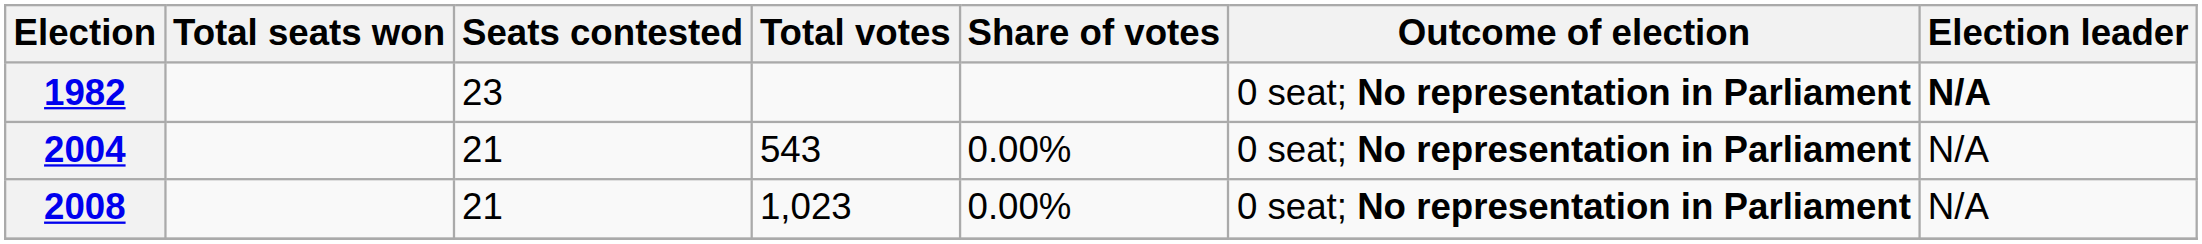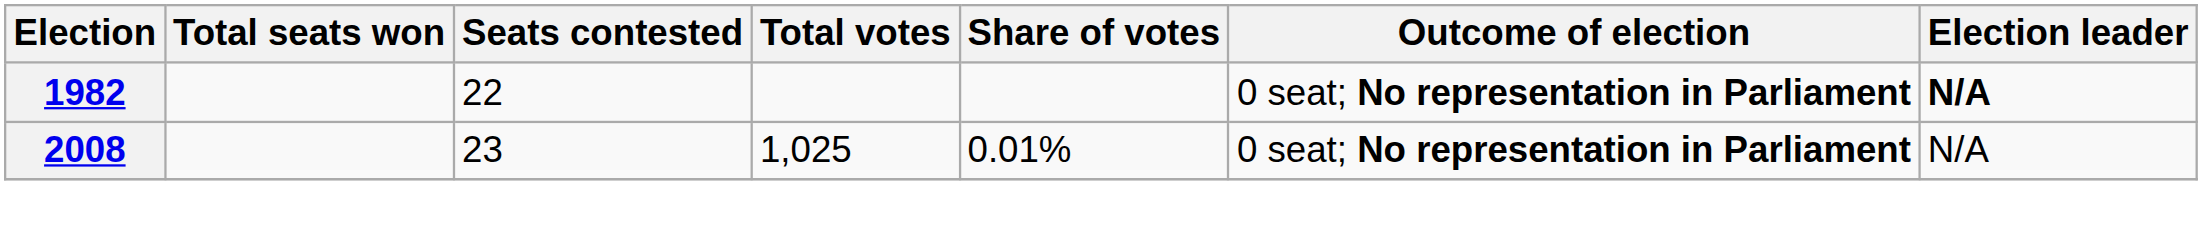 <table class="wikitable">
 <tr>
 <th>Election</th>
 <th>Total seats won</th>
 <th>Seats contested</th>
 <th>Total votes</th>
 <th>Share of votes</th>
 <th>Outcome of election</th>
 <th>Election leader</th>
 </tr>
 <tr>
 <th><a href='#'>1982</a></th>
 <td></td>
-<td>23</td>
+<td>22</td>
 <td></td>
 <td></td>
 <td>0 seat; <strong>No representation in Parliament</strong></td>
 <td><strong>N/A</strong></td>
 </tr>
 <tr>
-<th><a href='#'>2004</a></th>
-<td></td>
-<td>21</td>
-<td>543</td>
-<td>0.00%</td>
-<td>0 seat; <strong>No representation in Parliament</strong></td>
-<td>N/A</td>
-</tr>
-<tr>
 <th><a href='#'>2008</a></th>
 <td></td>
-<td>21</td>
-<td>1,023</td>
-<td>0.00%</td>
+<td>23</td>
+<td>1,025</td>
+<td>0.01%</td>
 <td>0 seat; <strong>No representation in Parliament</strong></td>
 <td>N/A</td>
 </tr>
 <tr>
 </tr>
 </table>
